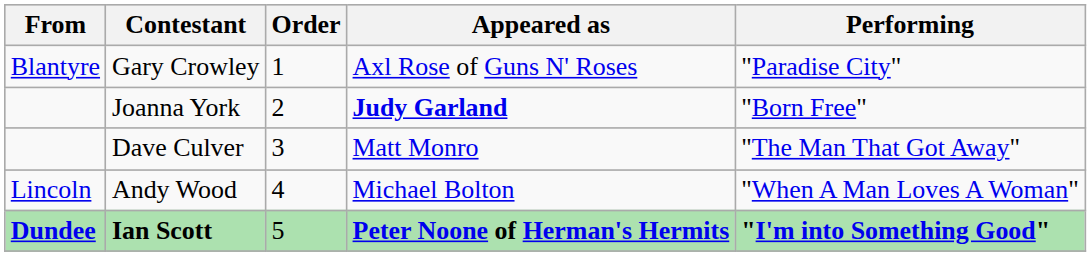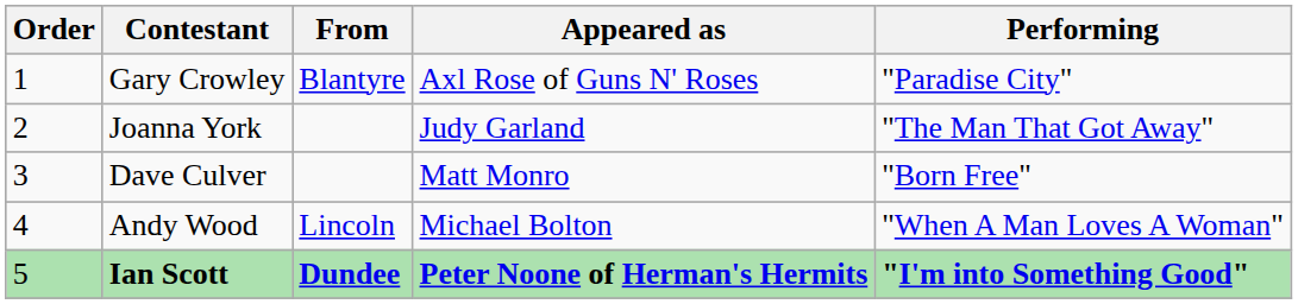 <table class="wikitable">
 <tr>
+<th>Order</th>
+<th>Contestant</th>
 <th>From</th>
-<th>Contestant</th>
-<th>Order</th>
 <th>Appeared as</th>
 <th>Performing</th>
 </tr>
 <tr>
+<td>1</td>
+<td>Gary Crowley</td>
 <td><a href='#'>Blantyre</a></td>
-<td>Gary Crowley</td>
-<td>1</td>
 <td><a href='#'>Axl Rose</a> of <a href='#'>Guns N' Roses</a></td>
 <td>"<a href='#'>Paradise City</a>"</td>
 </tr>
 <tr>
+<td>2</td>
+<td>Joanna York</td>
 <td></td>
-<td>Joanna York</td>
-<td>2</td>
-<td><strong><a href='#'>Judy Garland</a></strong></td>
+<td><a href='#'>Judy Garland</a></td>
+<td>"<a href='#'>The Man That Got Away</a>"</td>
+</tr>
+<tr>
+<td>3</td>
+<td>Dave Culver</td>
+<td></td>
+<td><a href='#'>Matt Monro</a></td>
 <td>"<a href='#'>Born Free</a>"</td>
 </tr>
 <tr>
-<td></td>
-<td>Dave Culver</td>
-<td>3</td>
-<td><a href='#'>Matt Monro</a></td>
-<td>"<a href='#'>The Man That Got Away</a>"</td>
-</tr>
-<tr>
+<td>4</td>
+<td>Andy Wood</td>
 <td><a href='#'>Lincoln</a></td>
-<td>Andy Wood</td>
-<td>4</td>
 <td><a href='#'>Michael Bolton</a></td>
 <td>"<a href='#'>When A Man Loves A Woman</a>"</td>
 </tr>
 <tr style="background:#ACE1AF;">
+<td>5</td>
+<td><strong>Ian Scott</strong></td>
 <td><strong><a href='#'>Dundee</a></strong></td>
-<td><strong>Ian Scott</strong></td>
-<td>5</td>
 <td><strong><a href='#'>Peter Noone</a> of <a href='#'>Herman's Hermits</a></strong></td>
 <td><strong>"<a href='#'>I'm into Something Good</a>"</strong></td>
 </tr>
 </table>
